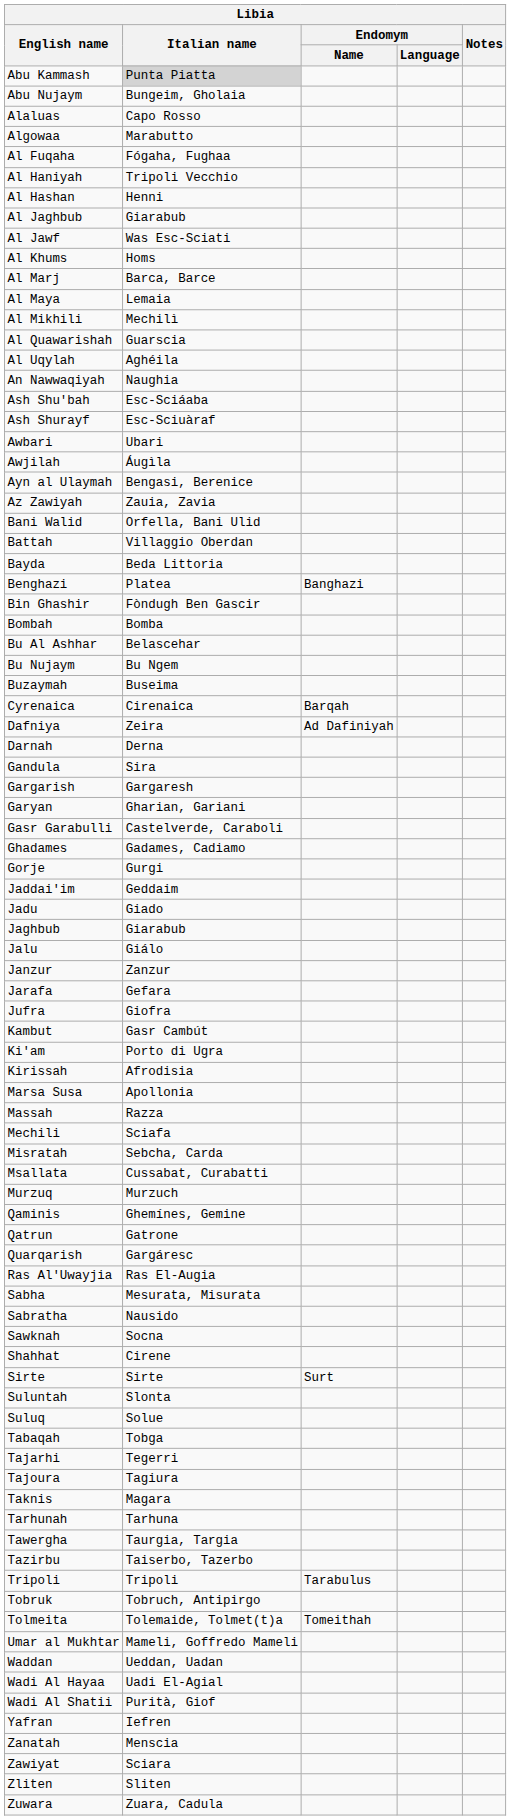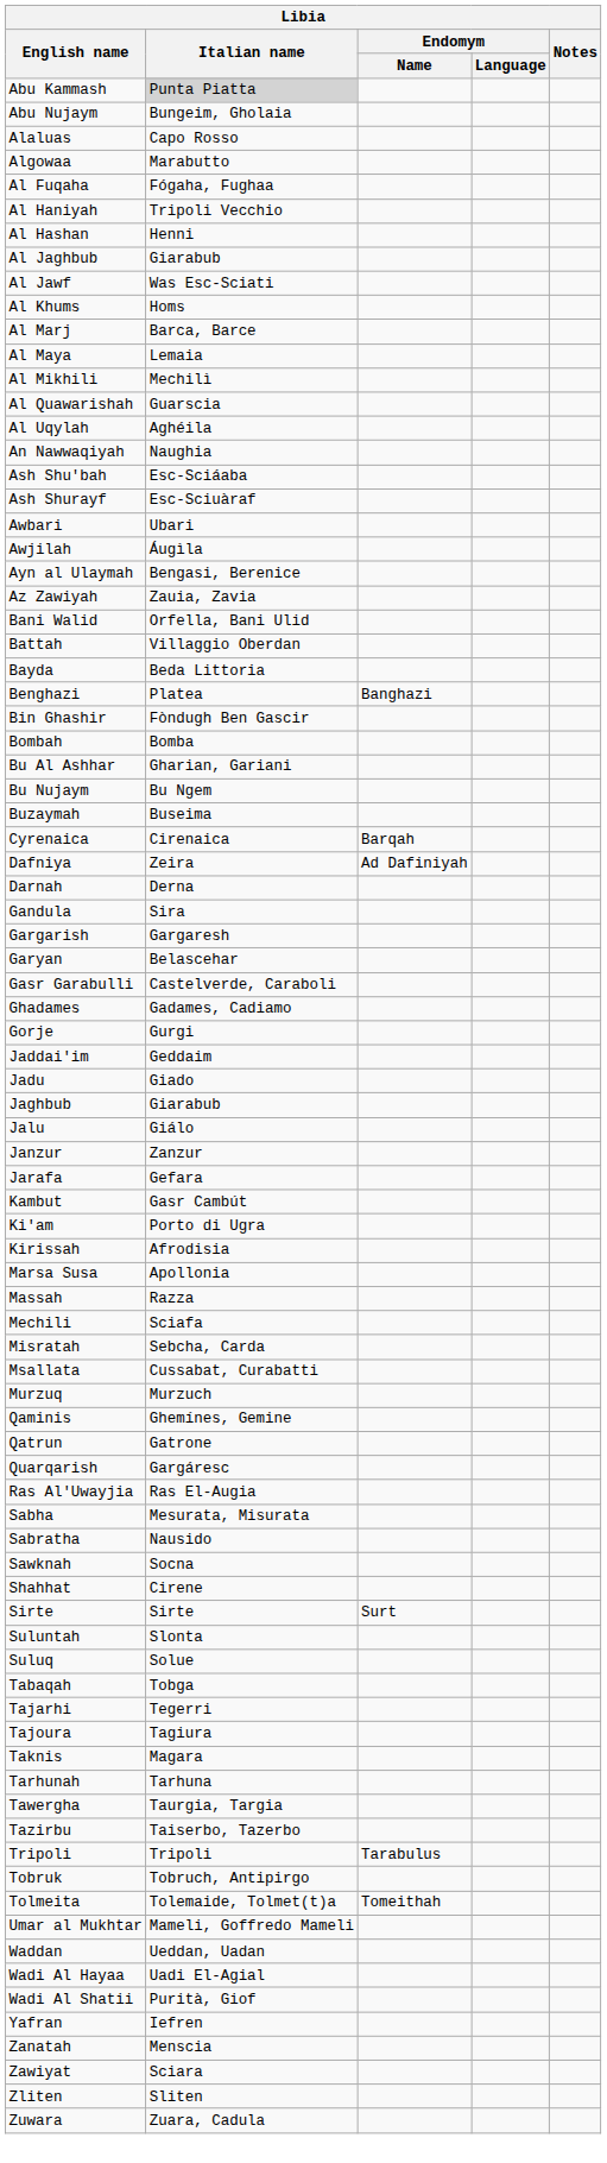 <table class="wikitable sortable">
 <tr>
 <th colspan="5"> Libia</th>
 </tr>
 <tr>
 <th rowspan="2">English name</th>
 <th rowspan="2">Italian name</th>
 <th colspan="2">Endomym</th>
 <th rowspan="2">Notes</th>
 </tr>
 <tr>
 <th>Name</th>
 <th>Language</th>
 </tr>
 <tr>
 <td>Abu Kammash</td>
 <td style="background: lightgrey;">Punta Piatta</td>
 <td></td>
 <td></td>
 <td></td>
 </tr>
 <tr>
 <td>Abu Nujaym</td>
 <td>Bungeim, Gholaia</td>
 <td></td>
 <td></td>
 <td></td>
 </tr>
 <tr>
 <td>Alaluas</td>
 <td>Capo Rosso</td>
 <td></td>
 <td></td>
 <td></td>
 </tr>
 <tr>
 <td>Algowaa</td>
 <td>Marabutto</td>
 <td></td>
 <td></td>
 <td></td>
 </tr>
 <tr>
 <td>Al Fuqaha</td>
 <td>Fógaha, Fughaa</td>
 <td></td>
 <td></td>
 <td></td>
 </tr>
 <tr>
 <td>Al Haniyah</td>
 <td>Tripoli Vecchio</td>
 <td></td>
 <td></td>
 <td></td>
 </tr>
 <tr>
 <td>Al Hashan</td>
 <td>Henni</td>
 <td></td>
 <td></td>
 <td></td>
 </tr>
 <tr>
 <td>Al Jaghbub</td>
 <td>Giarabub</td>
 <td></td>
 <td></td>
 <td></td>
 </tr>
 <tr>
 <td>Al Jawf</td>
 <td>Was Esc-Sciati</td>
 <td></td>
 <td></td>
 <td></td>
 </tr>
 <tr>
 <td>Al Khums</td>
 <td>Homs</td>
 <td></td>
 <td></td>
 <td></td>
 </tr>
 <tr>
 <td>Al Marj</td>
 <td>Barca, Barce</td>
 <td></td>
 <td></td>
 <td></td>
 </tr>
 <tr>
 <td>Al Maya</td>
 <td>Lemaia</td>
 <td></td>
 <td></td>
 <td></td>
 </tr>
 <tr>
 <td>Al Mikhili</td>
 <td>Mechilì</td>
 <td></td>
 <td></td>
 <td></td>
 </tr>
 <tr>
 <td>Al Quawarishah</td>
 <td>Guarscia</td>
 <td></td>
 <td></td>
 <td></td>
 </tr>
 <tr>
 <td>Al Uqylah</td>
 <td>Aghéila</td>
 <td></td>
 <td></td>
 <td></td>
 </tr>
 <tr>
 <td>An Nawwaqiyah</td>
 <td>Naughia</td>
 <td></td>
 <td></td>
 <td></td>
 </tr>
 <tr>
 <td>Ash Shu'bah</td>
 <td>Esc-Sciáaba</td>
 <td></td>
 <td></td>
 <td></td>
 </tr>
 <tr>
 <td>Ash Shurayf</td>
 <td>Esc-Sciuàraf</td>
 <td></td>
 <td></td>
 <td></td>
 </tr>
 <tr>
 <td>Awbari</td>
 <td>Ubari</td>
 <td></td>
 <td></td>
 <td></td>
 </tr>
 <tr>
 <td>Awjilah</td>
 <td>Áugìla</td>
 <td></td>
 <td></td>
 <td></td>
 </tr>
 <tr>
 <td>Ayn al Ulaymah</td>
 <td>Bengasi, Berenice</td>
 <td></td>
 <td></td>
 <td></td>
 </tr>
 <tr>
 <td>Az Zawiyah</td>
 <td>Zauia, Zavia</td>
 <td></td>
 <td></td>
 <td></td>
 </tr>
 <tr>
 <td>Bani Walid</td>
 <td>Orfella, Bani Ulid</td>
 <td></td>
 <td></td>
 <td></td>
 </tr>
 <tr>
 <td>Battah</td>
 <td>Villaggio Oberdan</td>
 <td></td>
 <td></td>
 <td></td>
 </tr>
 <tr>
 <td>Bayda</td>
 <td>Beda Littoria</td>
 <td></td>
 <td></td>
 <td></td>
 </tr>
 <tr>
 <td>Benghazi</td>
 <td>Platea</td>
 <td>Banghazi</td>
 <td></td>
 <td></td>
 </tr>
 <tr>
 <td>Bin Ghashir</td>
 <td>Fòndugh Ben Gascir</td>
 <td></td>
 <td></td>
 <td></td>
 </tr>
 <tr>
 <td>Bombah</td>
 <td>Bomba</td>
 <td></td>
 <td></td>
 <td></td>
 </tr>
 <tr>
 <td>Bu Al Ashhar</td>
-<td>Belascehar</td>
+<td>Gharian, Gariani</td>
 <td></td>
 <td></td>
 <td></td>
 </tr>
 <tr>
 <td>Bu Nujaym</td>
 <td>Bu Ngem</td>
 <td></td>
 <td></td>
 <td></td>
 </tr>
 <tr>
 <td>Buzaymah</td>
 <td>Buseima</td>
 <td></td>
 <td></td>
 <td></td>
 </tr>
 <tr>
 <td>Cyrenaica</td>
 <td>Cirenaica</td>
 <td>Barqah</td>
 <td></td>
 <td></td>
 </tr>
 <tr>
 <td>Dafniya</td>
 <td>Zeira</td>
 <td>Ad Dafiniyah</td>
 <td></td>
 <td></td>
 </tr>
 <tr>
 <td>Darnah</td>
 <td>Derna</td>
 <td></td>
 <td></td>
 <td></td>
 </tr>
 <tr>
 <td>Gandula</td>
 <td>Sira</td>
 <td></td>
 <td></td>
 <td></td>
 </tr>
 <tr>
 <td>Gargarish</td>
 <td>Gargaresh</td>
 <td></td>
 <td></td>
 <td></td>
 </tr>
 <tr>
 <td>Garyan</td>
-<td>Gharian, Gariani</td>
+<td>Belascehar</td>
 <td></td>
 <td></td>
 <td></td>
 </tr>
 <tr>
 <td>Gasr Garabulli</td>
 <td>Castelverde, Caraboli</td>
 <td></td>
 <td></td>
 <td></td>
 </tr>
 <tr>
 <td>Ghadames</td>
 <td>Gadames, Cadiamo</td>
 <td></td>
 <td></td>
 <td></td>
 </tr>
 <tr>
 <td>Gorje</td>
 <td>Gurgi</td>
 <td></td>
 <td></td>
 <td></td>
 </tr>
 <tr>
 <td>Jaddai'im</td>
 <td>Geddaim</td>
 <td></td>
 <td></td>
 <td></td>
 </tr>
 <tr>
 <td>Jadu</td>
 <td>Giado</td>
 <td></td>
 <td></td>
 <td></td>
 </tr>
 <tr>
 <td>Jaghbub</td>
 <td>Giarabub</td>
 <td></td>
 <td></td>
 <td></td>
 </tr>
 <tr>
 <td>Jalu</td>
 <td>Giálo</td>
 <td></td>
 <td></td>
 <td></td>
 </tr>
 <tr>
 <td>Janzur</td>
 <td>Zanzur</td>
 <td></td>
 <td></td>
 <td></td>
 </tr>
 <tr>
 <td>Jarafa</td>
 <td>Gefara</td>
-<td></td>
-<td></td>
-<td></td>
-</tr>
-<tr>
-<td>Jufra</td>
-<td>Giofra</td>
 <td></td>
 <td></td>
 <td></td>
 </tr>
 <tr>
 <td>Kambut</td>
 <td>Gasr Cambút</td>
 <td></td>
 <td></td>
 <td></td>
 </tr>
 <tr>
 <td>Ki'am</td>
 <td>Porto di Ugra</td>
 <td></td>
 <td></td>
 <td></td>
 </tr>
 <tr>
 <td>Kirissah</td>
 <td>Afrodisia</td>
 <td></td>
 <td></td>
 <td></td>
 </tr>
 <tr>
 <td>Marsa Susa</td>
 <td>Apollonia</td>
 <td></td>
 <td></td>
 <td></td>
 </tr>
 <tr>
 <td>Massah</td>
 <td>Razza</td>
 <td></td>
 <td></td>
 <td></td>
 </tr>
 <tr>
 <td>Mechili</td>
 <td>Sciafa</td>
 <td></td>
 <td></td>
 <td></td>
 </tr>
 <tr>
 <td>Misratah</td>
 <td>Sebcha, Carda</td>
 <td></td>
 <td></td>
 <td></td>
 </tr>
 <tr>
 <td>Msallata</td>
 <td>Cussabat, Curabatti</td>
 <td></td>
 <td></td>
 <td></td>
 </tr>
 <tr>
 <td>Murzuq</td>
 <td>Murzuch</td>
 <td></td>
 <td></td>
 <td></td>
 </tr>
 <tr>
 <td>Qaminis</td>
 <td>Ghemínes, Gemine</td>
 <td></td>
 <td></td>
 <td></td>
 </tr>
 <tr>
 <td>Qatrun</td>
 <td>Gatrone</td>
 <td></td>
 <td></td>
 <td></td>
 </tr>
 <tr>
 <td>Quarqarish</td>
 <td>Gargáresc</td>
 <td></td>
 <td></td>
 <td></td>
 </tr>
 <tr>
 <td>Ras Al'Uwayjia</td>
 <td>Ras El-Augia</td>
 <td></td>
 <td></td>
 <td></td>
 </tr>
 <tr>
 <td>Sabha</td>
 <td>Mesurata, Misurata</td>
 <td></td>
 <td></td>
 <td></td>
 </tr>
 <tr>
 <td>Sabratha</td>
 <td>Nausido</td>
 <td></td>
 <td></td>
 <td></td>
 </tr>
 <tr>
 <td>Sawknah</td>
 <td>Socna</td>
 <td></td>
 <td></td>
 <td></td>
 </tr>
 <tr>
 <td>Shahhat</td>
 <td>Cirene</td>
 <td></td>
 <td></td>
 <td></td>
 </tr>
 <tr>
 <td>Sirte</td>
 <td>Sirte</td>
 <td>Surt</td>
 <td></td>
 <td></td>
 </tr>
 <tr>
 <td>Suluntah</td>
 <td>Slonta</td>
 <td></td>
 <td></td>
 <td></td>
 </tr>
 <tr>
 <td>Suluq</td>
 <td>Solue</td>
 <td></td>
 <td></td>
 <td></td>
 </tr>
 <tr>
 <td>Tabaqah</td>
 <td>Tobga</td>
 <td></td>
 <td></td>
 <td></td>
 </tr>
 <tr>
 <td>Tajarhi</td>
 <td>Tegerri</td>
 <td></td>
 <td></td>
 <td></td>
 </tr>
 <tr>
 <td>Tajoura</td>
 <td>Tagiura</td>
 <td></td>
 <td></td>
 <td></td>
 </tr>
 <tr>
 <td>Taknis</td>
 <td>Magara</td>
 <td></td>
 <td></td>
 <td></td>
 </tr>
 <tr>
 <td>Tarhunah</td>
 <td>Tarhuna</td>
 <td></td>
 <td></td>
 <td></td>
 </tr>
 <tr>
 <td>Tawergha</td>
 <td>Taurgia, Targia</td>
 <td></td>
 <td></td>
 <td></td>
 </tr>
 <tr>
 <td>Tazirbu</td>
 <td>Taiserbo, Tazerbo</td>
 <td></td>
 <td></td>
 <td></td>
 </tr>
 <tr>
 <td>Tripoli</td>
 <td>Tripoli</td>
 <td>Tarabulus</td>
 <td></td>
 <td></td>
 </tr>
 <tr>
 <td>Tobruk</td>
 <td>Tobruch, Antipirgo</td>
 <td></td>
 <td></td>
 <td></td>
 </tr>
 <tr>
 <td>Tolmeita</td>
 <td>Tolemaide, Tolmet(t)a</td>
 <td>Tomeithah</td>
 <td></td>
 <td></td>
 </tr>
 <tr>
 <td>Umar al Mukhtar</td>
 <td>Mameli, Goffredo Mameli</td>
 <td></td>
 <td></td>
 <td></td>
 </tr>
 <tr>
 <td>Waddan</td>
 <td>Ueddan, Uadan</td>
 <td></td>
 <td></td>
 <td></td>
 </tr>
 <tr>
 <td>Wadi Al Hayaa</td>
 <td>Uadi El-Agial</td>
 <td></td>
 <td></td>
 <td></td>
 </tr>
 <tr>
 <td>Wadi Al Shatii</td>
 <td>Purità, Giof</td>
 <td></td>
 <td></td>
 <td></td>
 </tr>
 <tr>
 <td>Yafran</td>
 <td>Iefren</td>
 <td></td>
 <td></td>
 <td></td>
 </tr>
 <tr>
 <td>Zanatah</td>
 <td>Menscia</td>
 <td></td>
 <td></td>
 <td></td>
 </tr>
 <tr>
 <td>Zawiyat</td>
 <td>Sciara</td>
 <td></td>
 <td></td>
 <td></td>
 </tr>
 <tr>
 <td>Zliten</td>
 <td>Sliten</td>
 <td></td>
 <td></td>
 <td></td>
 </tr>
 <tr>
 <td>Zuwara</td>
 <td>Zuara, Cadula</td>
 <td></td>
 <td></td>
 <td></td>
 </tr>
 </table>
